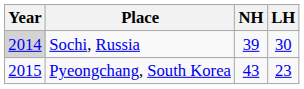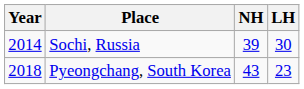 <table class="wikitable sortable" style="text-align:center;">
 <tr>
 <th>Year</th>
 <th>Place</th>
 <th>NH</th>
 <th>LH</th>
 </tr>
 <tr>
-<td style="background: lightgrey;"><a href='#'>2014</a></td>
+<td><a href='#'>2014</a></td>
 <td style="text-align:left;"> <a href='#'>Sochi</a>, <a href='#'>Russia</a></td>
 <td><a href='#'>39</a></td>
 <td><a href='#'>30</a></td>
 </tr>
 <tr>
-<td><a href='#'>2015</a></td>
+<td><a href='#'>2018</a></td>
 <td style="text-align:left;"> <a href='#'>Pyeongchang</a>, <a href='#'>South Korea</a></td>
 <td><a href='#'>43</a></td>
 <td><a href='#'>23</a></td>
 </tr>
 </table>
